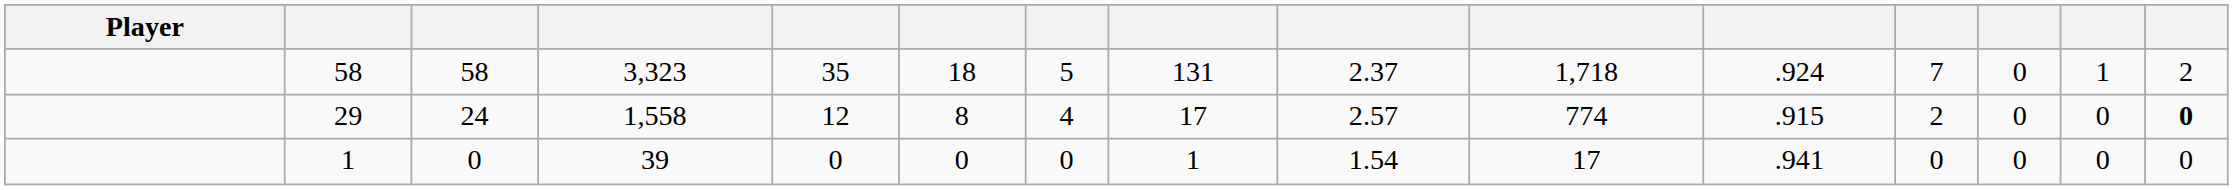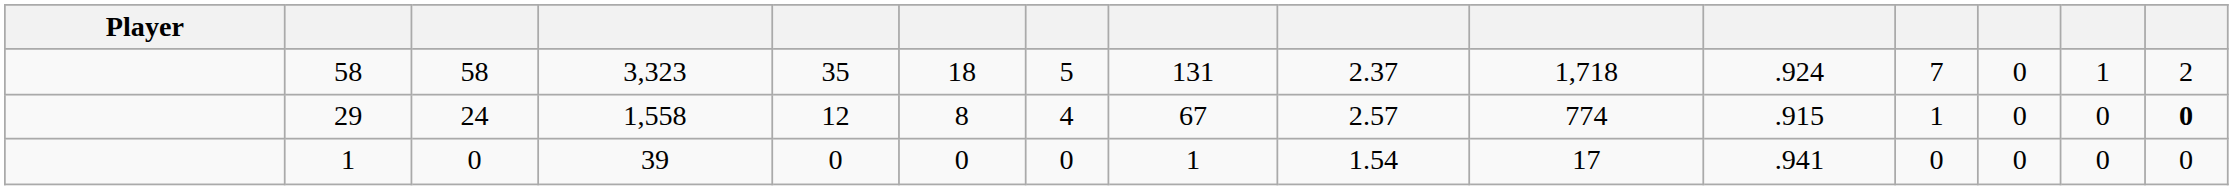 <table class="wikitable sortable" style="width:100%; text-align:center;">
 <tr>
 <th>Player</th>
 <th></th>
 <th></th>
 <th></th>
 <th></th>
 <th></th>
 <th></th>
 <th></th>
 <th></th>
 <th></th>
 <th></th>
 <th></th>
 <th></th>
 <th></th>
 <th></th>
 </tr>
 <tr>
 <td></td>
 <td>58</td>
 <td>58</td>
 <td>3,323</td>
 <td>35</td>
 <td>18</td>
 <td>5</td>
 <td>131</td>
 <td>2.37</td>
 <td>1,718</td>
 <td>.924</td>
 <td>7</td>
 <td>0</td>
 <td>1</td>
 <td>2</td>
 </tr>
 <tr>
 <td></td>
 <td>29</td>
 <td>24</td>
 <td>1,558</td>
 <td>12</td>
 <td>8</td>
 <td>4</td>
-<td>17</td>
+<td>67</td>
 <td>2.57</td>
 <td>774</td>
 <td>.915</td>
-<td>2</td>
+<td>1</td>
 <td>0</td>
 <td>0</td>
 <td><strong>0</strong></td>
 </tr>
 <tr>
 <td></td>
 <td>1</td>
 <td>0</td>
 <td>39</td>
 <td>0</td>
 <td>0</td>
 <td>0</td>
 <td>1</td>
 <td>1.54</td>
 <td>17</td>
 <td>.941</td>
 <td>0</td>
 <td>0</td>
 <td>0</td>
 <td>0</td>
 </tr>
 </table>
